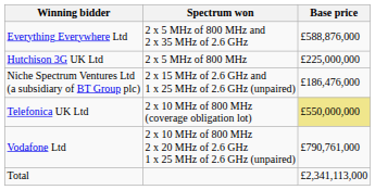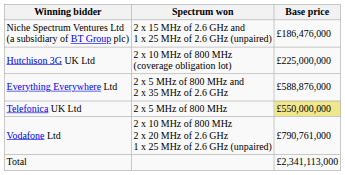 <table class="wikitable">
 <tr>
 <th>Winning bidder</th>
 <th>Spectrum won</th>
 <th>Base price</th>
 </tr>
 <tr>
+<td>Niche Spectrum Ventures Ltd<br>(a subsidiary of <a href='#'>BT Group</a> plc)</td>
+<td>2 x 15 MHz of 2.6 GHz and<br>1 x 25 MHz of 2.6 GHz (unpaired)</td>
+<td>£186,476,000</td>
+</tr>
+<tr>
+<td><a href='#'>Hutchison 3G</a> UK Ltd</td>
+<td>2 x 10 MHz of 800 MHz<br>(coverage obligation lot)</td>
+<td>£225,000,000</td>
+</tr>
+<tr>
 <td><a href='#'>Everything Everywhere</a> Ltd</td>
 <td>2 x 5 MHz of 800 MHz and<br>2 x 35 MHz of 2.6 GHz</td>
 <td>£588,876,000</td>
 </tr>
 <tr>
-<td><a href='#'>Hutchison 3G</a> UK Ltd</td>
+<td><a href='#'>Telefonica</a> UK Ltd</td>
 <td>2 x 5 MHz of 800 MHz</td>
-<td>£225,000,000</td>
-</tr>
-<tr>
-<td>Niche Spectrum Ventures Ltd<br>(a subsidiary of <a href='#'>BT Group</a> plc)</td>
-<td>2 x 15 MHz of 2.6 GHz and<br>1 x 25 MHz of 2.6 GHz (unpaired)</td>
-<td>£186,476,000</td>
-</tr>
-<tr>
-<td><a href='#'>Telefonica</a> UK Ltd</td>
-<td>2 x 10 MHz of 800 MHz<br>(coverage obligation lot)</td>
 <td style="background: khaki;">£550,000,000</td>
 </tr>
 <tr>
 <td><a href='#'>Vodafone</a> Ltd</td>
 <td>2 x 10 MHz of 800 MHz<br>2 x 20 MHz of 2.6 GHz<br>1 x 25 MHz of 2.6 GHz (unpaired)</td>
 <td>£790,761,000</td>
 </tr>
 <tr>
 <td>Total</td>
 <td></td>
 <td>£2,341,113,000</td>
 </tr>
 </table>
